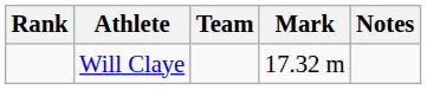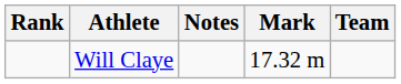 <table class="wikitable sortable">
 <tr>
 <th>Rank</th>
 <th>Athlete</th>
+<th>Notes</th>
+<th>Mark</th>
 <th>Team</th>
-<th>Mark</th>
-<th>Notes</th>
 </tr>
 <tr>
 <td align=center></td>
 <td><a href='#'>Will Claye</a></td>
 <td></td>
 <td>17.32 m</td>
 <td></td>
 </tr>
 </table>
